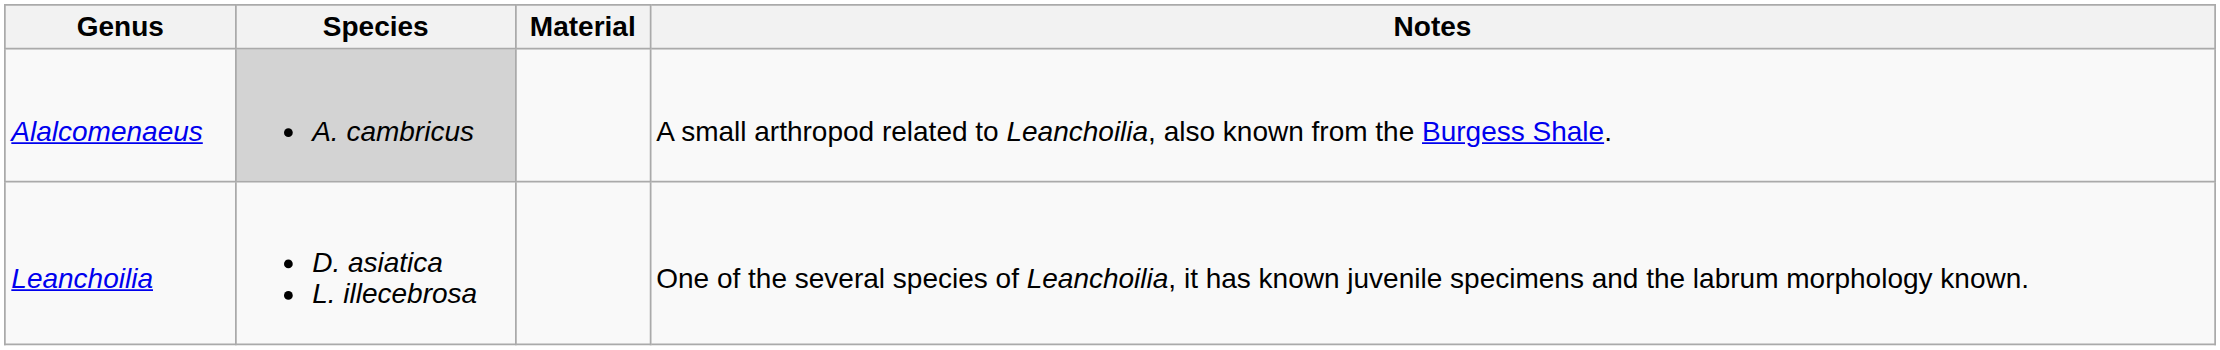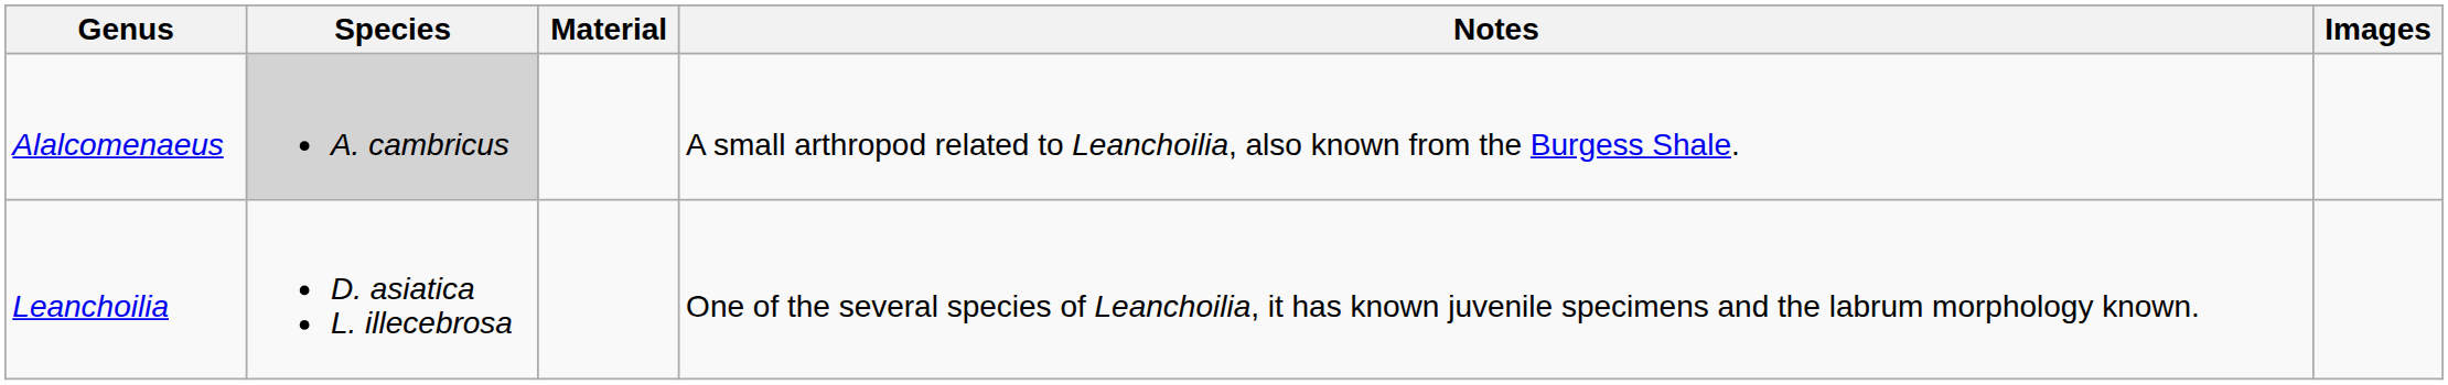 <table class="wikitable" style="margin:auto;width:100%;">
 <tr>
 <th>Genus</th>
 <th>Species</th>
 <th>Material</th>
 <th>Notes</th>
+<th>Images</th>
 </tr>
 <tr>
 <td><br><em><a href='#'>Alalcomenaeus</a></em></td>
 <td style="background: lightgrey;"><br><ul><li><em>A. cambricus</em></li></ul></td>
 <td></td>
 <td><br>A small arthropod related to <em>Leanchoilia</em>, also known from the <a href='#'>Burgess Shale</a>.</td>
+<td><br></td>
 </tr>
 <tr>
 <td><br><em><a href='#'>Leanchoilia</a></em></td>
 <td><br><ul><li><em>D. asiatica</em></li><li><em>L. illecebrosa</em></li></ul></td>
 <td></td>
 <td><br>One of the several species of <em>Leanchoilia</em>, it has known juvenile specimens and the labrum morphology known.</td>
+<td><br></td>
 </tr>
 </table>
